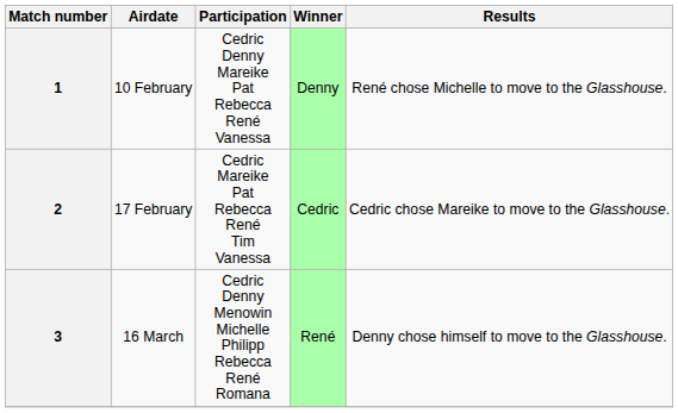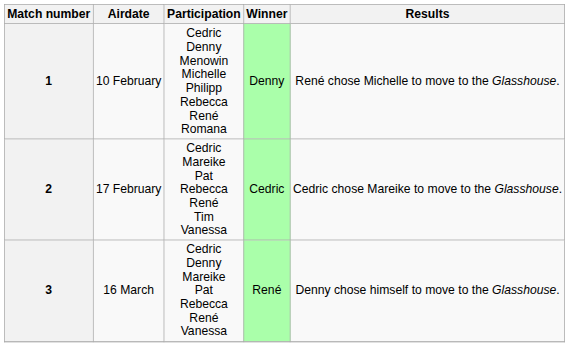 <table class="wikitable" style="text-align:center;">
 <tr>
 <th>Match number</th>
 <th>Airdate</th>
 <th>Participation</th>
 <th>Winner</th>
 <th>Results</th>
 </tr>
 <tr>
 <th>1</th>
 <td>10 February</td>
-<td>Cedric<br>Denny<br>Mareike<br>Pat<br>Rebecca<br>René<br>Vanessa</td>
+<td>Cedric<br>Denny<br>Menowin<br>Michelle<br>Philipp<br>Rebecca<br>René<br>Romana</td>
 <td style="background:#aaffaa;">Denny</td>
 <td>René chose Michelle to move to the <em>Glasshouse</em>.</td>
 </tr>
 <tr>
 <th>2</th>
 <td>17 February</td>
 <td>Cedric<br>Mareike<br>Pat<br>Rebecca<br>René<br>Tim<br>Vanessa</td>
 <td style="background:#aaffaa;">Cedric</td>
 <td>Cedric chose Mareike to move to the <em>Glasshouse</em>.</td>
 </tr>
 <tr>
 <th>3</th>
 <td>16 March</td>
-<td>Cedric<br>Denny<br>Menowin<br>Michelle<br>Philipp<br>Rebecca<br>René<br>Romana</td>
+<td>Cedric<br>Denny<br>Mareike<br>Pat<br>Rebecca<br>René<br>Vanessa</td>
 <td style="background:#aaffaa;">René</td>
 <td>Denny chose himself to move to the <em>Glasshouse</em>.</td>
 </tr>
 <tr>
 </tr>
 </table>
